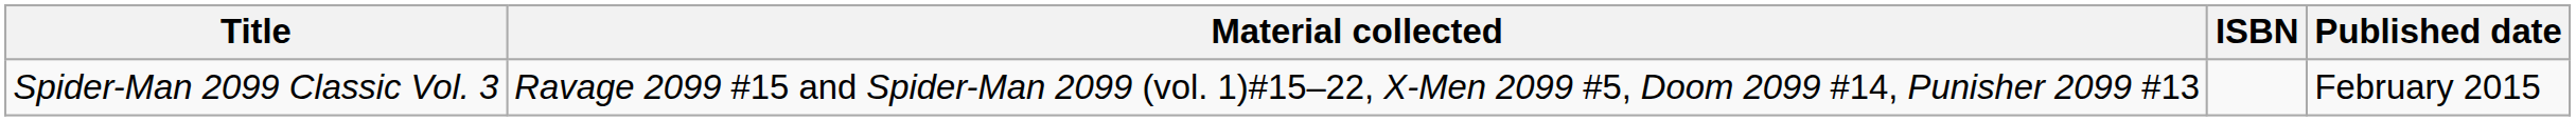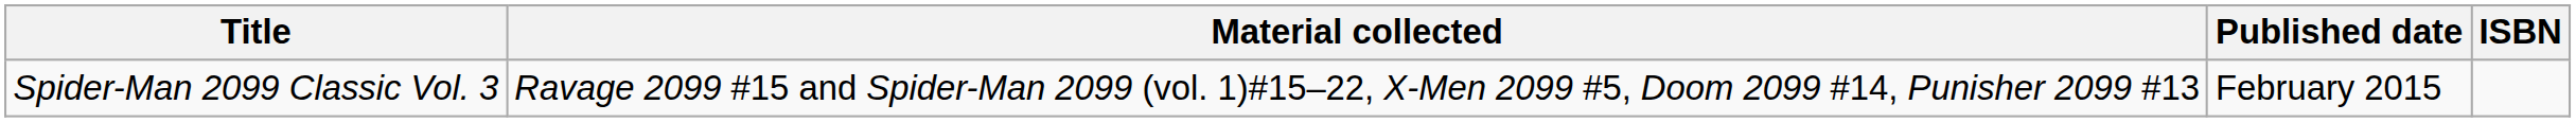 <table class="wikitable">
 <tr>
 <th>Title</th>
 <th>Material collected</th>
+<th>Published date</th>
 <th>ISBN</th>
-<th>Published date</th>
 </tr>
 <tr>
 <td><em>Spider-Man 2099 Classic Vol. 3</em></td>
 <td><em>Ravage 2099</em> #15 and <em>Spider-Man 2099</em> (vol. 1)#15–22, <em>X-Men 2099</em> #5, <em>Doom 2099</em> #14, <em>Punisher 2099</em> #13</td>
+<td>February 2015</td>
 <td></td>
-<td>February 2015</td>
 </tr>
 </table>
